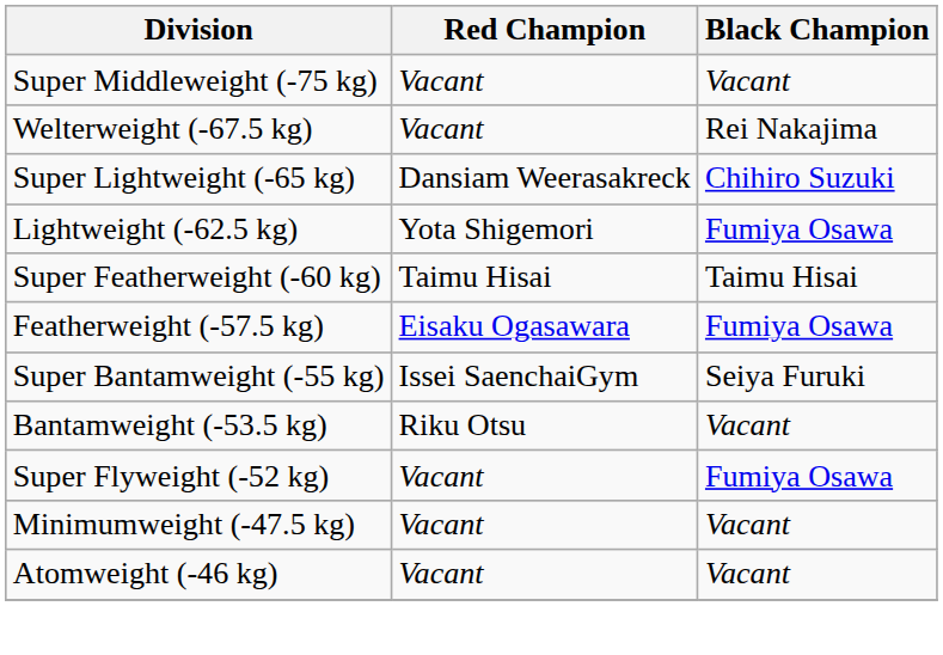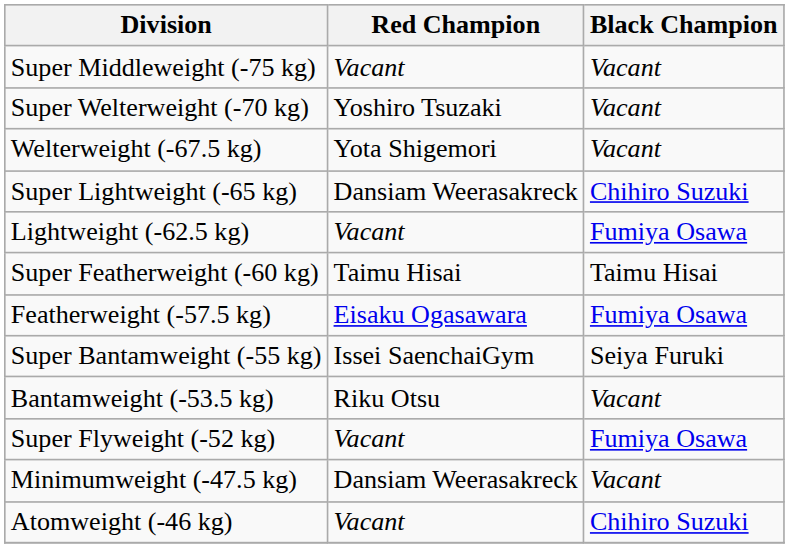 <table class="wikitable">
 <tr>
 <th>Division</th>
 <th>Red Champion</th>
 <th>Black Champion</th>
 </tr>
 <tr>
 <td>Super Middleweight (-75 kg)</td>
 <td> <em>Vacant</em></td>
 <td> <em>Vacant</em></td>
 </tr>
 <tr>
+<td>Super Welterweight (-70 kg)</td>
+<td> Yoshiro Tsuzaki</td>
+<td> <em>Vacant</em></td>
+</tr>
+<tr>
 <td>Welterweight (-67.5 kg)</td>
+<td> Yota Shigemori</td>
 <td> <em>Vacant</em></td>
-<td> Rei Nakajima</td>
 </tr>
 <tr>
 <td>Super Lightweight (-65 kg)</td>
 <td> Dansiam Weerasakreck</td>
 <td> <a href='#'>Chihiro Suzuki</a></td>
 </tr>
 <tr>
 <td>Lightweight (-62.5 kg)</td>
-<td> Yota Shigemori</td>
+<td> <em>Vacant</em></td>
 <td> <a href='#'>Fumiya Osawa</a></td>
 </tr>
 <tr>
 <td>Super Featherweight (-60 kg)</td>
 <td> Taimu Hisai</td>
 <td> Taimu Hisai</td>
 </tr>
 <tr>
 <td>Featherweight (-57.5 kg)</td>
 <td> <a href='#'>Eisaku Ogasawara</a></td>
 <td> <a href='#'>Fumiya Osawa</a></td>
 </tr>
 <tr>
 <td>Super Bantamweight (-55 kg)</td>
 <td> Issei SaenchaiGym</td>
 <td> Seiya Furuki</td>
 </tr>
 <tr>
 <td>Bantamweight (-53.5 kg)</td>
 <td> Riku Otsu</td>
 <td> <em>Vacant</em></td>
 </tr>
 <tr>
 <td>Super Flyweight (-52 kg)</td>
 <td> <em>Vacant</em></td>
 <td> <a href='#'>Fumiya Osawa</a></td>
 </tr>
 <tr>
 <td>Minimumweight (-47.5 kg)</td>
-<td> <em>Vacant</em></td>
+<td> Dansiam Weerasakreck</td>
 <td> <em>Vacant</em></td>
 </tr>
 <tr>
 <td>Atomweight (-46 kg)</td>
 <td> <em>Vacant</em></td>
-<td> <em>Vacant</em></td>
+<td> <a href='#'>Chihiro Suzuki</a></td>
 </tr>
 <tr>
 </tr>
 </table>
